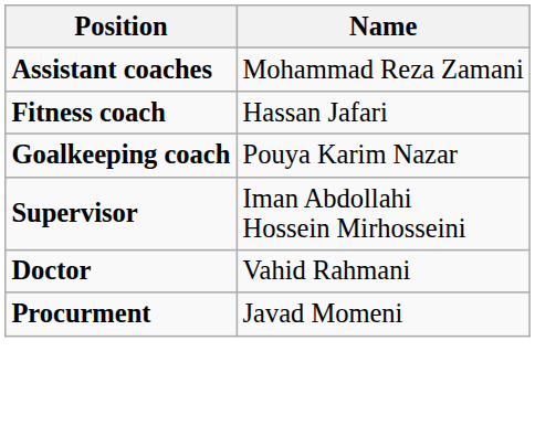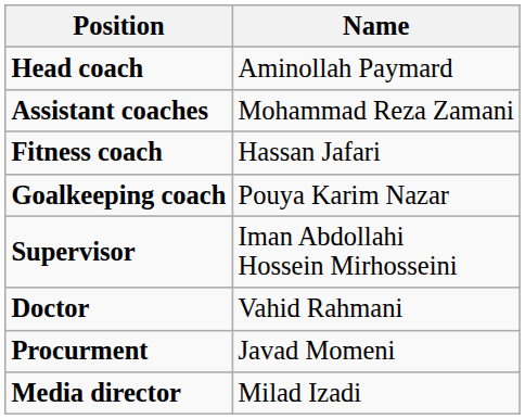 <table class="wikitable">
 <tr>
 <th style="color:; background:;">Position</th>
 <th style="color:; background:;">Name</th>
+</tr>
+<tr>
+<td><strong>Head coach</strong></td>
+<td> Aminollah Paymard</td>
 </tr>
 <tr>
 <td><strong>Assistant coaches</strong></td>
 <td> Mohammad Reza Zamani</td>
 </tr>
 <tr>
 <td><strong>Fitness coach</strong></td>
 <td> Hassan Jafari</td>
 </tr>
 <tr>
 <td><strong>Goalkeeping coach</strong></td>
 <td> Pouya Karim Nazar</td>
 </tr>
 <tr>
 <td><strong>Supervisor</strong></td>
 <td> Iman Abdollahi <br>   Hossein Mirhosseini</td>
 </tr>
 <tr>
 <td><strong>Doctor</strong></td>
 <td> Vahid Rahmani</td>
 </tr>
 <tr>
 <td><strong>Procurment</strong></td>
 <td> Javad Momeni</td>
 </tr>
+<tr>
+<td><strong>Media director</strong></td>
+<td> Milad Izadi</td>
+</tr>
 </table>
